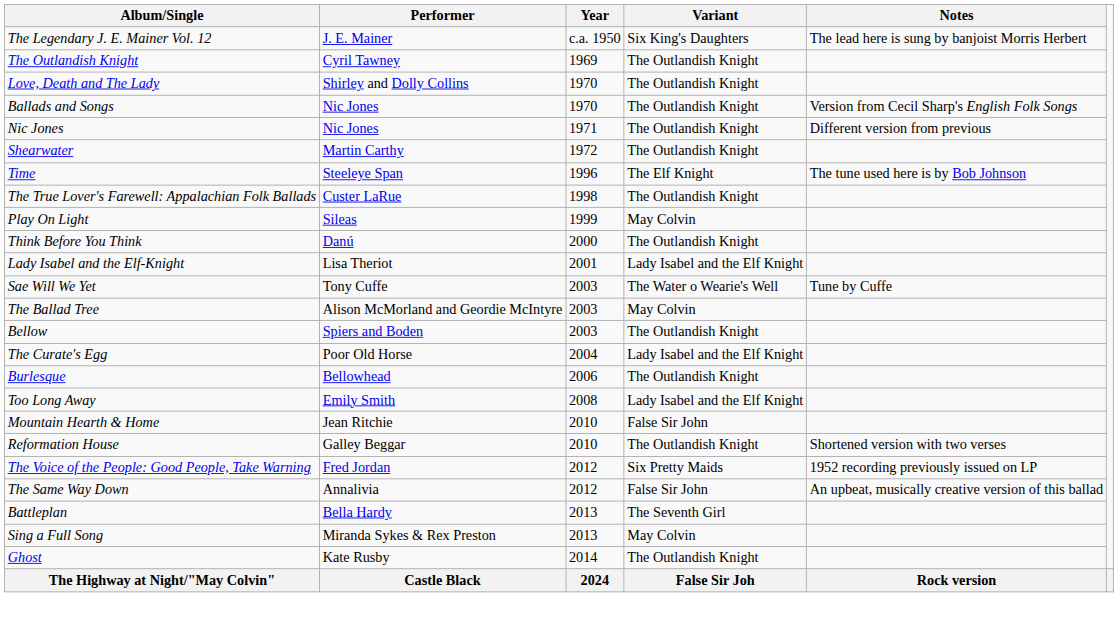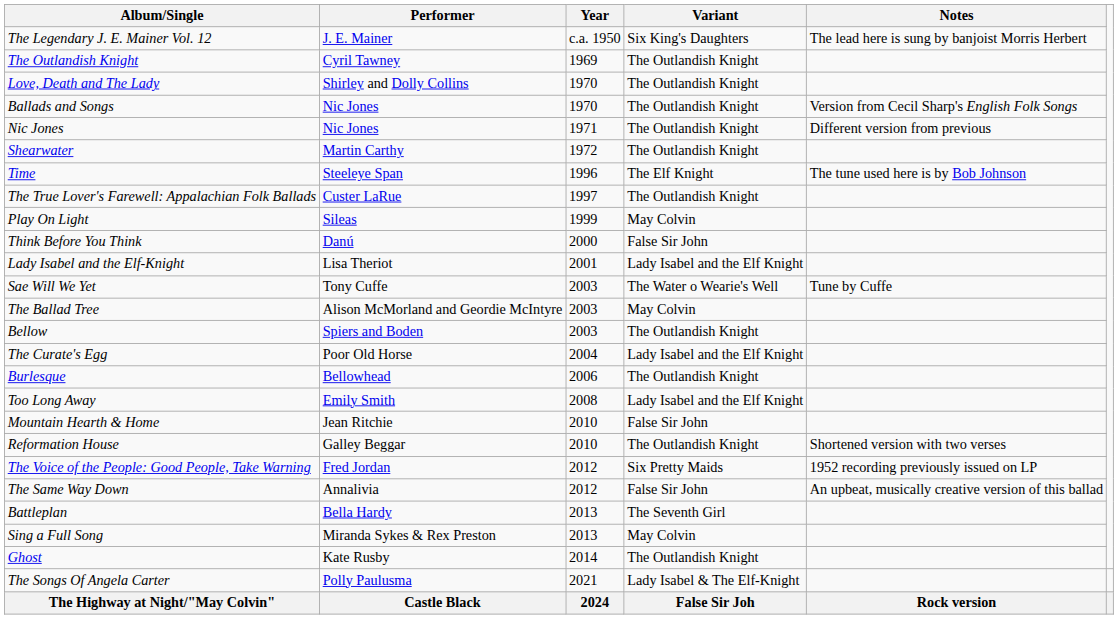 <table class="wikitable">
 <tr>
 <th>Album/Single</th>
 <th>Performer</th>
 <th>Year</th>
 <th>Variant</th>
 <th>Notes</th>
 </tr>
 <tr>
 <td><em>The Legendary J. E. Mainer Vol. 12</em></td>
 <td><a href='#'>J. E. Mainer</a></td>
 <td>c.a. 1950</td>
 <td>Six King's Daughters</td>
 <td>The lead here is sung by banjoist Morris Herbert</td>
 </tr>
 <tr>
 <td><em><a href='#'>The Outlandish Knight</a></em></td>
 <td><a href='#'>Cyril Tawney</a></td>
 <td>1969</td>
 <td>The Outlandish Knight</td>
 <td></td>
 </tr>
 <tr>
 <td><em><a href='#'>Love, Death and The Lady</a></em></td>
 <td><a href='#'>Shirley</a> and <a href='#'>Dolly Collins</a></td>
 <td>1970</td>
 <td>The Outlandish Knight</td>
 <td></td>
 </tr>
 <tr>
 <td><em>Ballads and Songs</em></td>
 <td><a href='#'>Nic Jones</a></td>
 <td>1970</td>
 <td>The Outlandish Knight</td>
 <td>Version from Cecil Sharp's <em>English Folk Songs</em></td>
 </tr>
 <tr>
 <td><em>Nic Jones</em></td>
 <td><a href='#'>Nic Jones</a></td>
 <td>1971</td>
 <td>The Outlandish Knight</td>
 <td>Different version from previous</td>
 </tr>
 <tr>
 <td><em><a href='#'>Shearwater</a></em></td>
 <td><a href='#'>Martin Carthy</a></td>
 <td>1972</td>
 <td>The Outlandish Knight</td>
 <td></td>
 </tr>
 <tr>
 <td><a href='#'><em>Time</em></a></td>
 <td><a href='#'>Steeleye Span</a></td>
 <td>1996</td>
 <td>The Elf Knight</td>
 <td>The tune used here is by <a href='#'>Bob Johnson</a></td>
 </tr>
 <tr>
 <td><em>The True Lover's Farewell: Appalachian Folk Ballads</em></td>
 <td><a href='#'>Custer LaRue</a></td>
-<td>1998</td>
+<td>1997</td>
 <td>The Outlandish Knight</td>
 <td></td>
 </tr>
 <tr>
 <td><em>Play On Light</em></td>
 <td><a href='#'>Sileas</a></td>
 <td>1999</td>
 <td>May Colvin</td>
 <td></td>
 </tr>
 <tr>
 <td><em>Think Before You Think</em></td>
 <td><a href='#'>Danú</a></td>
 <td>2000</td>
-<td>The Outlandish Knight</td>
+<td>False Sir John</td>
 <td></td>
 </tr>
 <tr>
 <td><em>Lady Isabel and the Elf-Knight</em></td>
 <td>Lisa Theriot</td>
 <td>2001</td>
 <td>Lady Isabel and the Elf Knight</td>
 <td></td>
 </tr>
 <tr>
 <td><em>Sae Will We Yet</em></td>
 <td>Tony Cuffe</td>
 <td>2003</td>
 <td>The Water o Wearie's Well</td>
 <td>Tune by Cuffe</td>
 </tr>
 <tr>
 <td><em>The Ballad Tree</em></td>
 <td>Alison McMorland and Geordie McIntyre</td>
 <td>2003</td>
 <td>May Colvin</td>
 <td></td>
 </tr>
 <tr>
 <td><em>Bellow</em></td>
 <td><a href='#'>Spiers and Boden</a></td>
 <td>2003</td>
 <td>The Outlandish Knight</td>
 <td></td>
 </tr>
 <tr>
 <td><em>The Curate's Egg</em></td>
 <td>Poor Old Horse</td>
 <td>2004</td>
 <td>Lady Isabel and the Elf Knight</td>
 <td></td>
 </tr>
 <tr>
 <td><a href='#'><em>Burlesque</em></a></td>
 <td><a href='#'>Bellowhead</a></td>
 <td>2006</td>
 <td>The Outlandish Knight</td>
 <td></td>
 </tr>
 <tr>
 <td><em>Too Long Away</em></td>
 <td><a href='#'>Emily Smith</a></td>
 <td>2008</td>
 <td>Lady Isabel and the Elf Knight</td>
 <td></td>
 </tr>
 <tr>
 <td><em>Mountain Hearth & Home</em></td>
 <td>Jean Ritchie</td>
 <td>2010</td>
 <td>False Sir John</td>
 <td></td>
 </tr>
 <tr>
 <td><em>Reformation House</em></td>
 <td>Galley Beggar</td>
 <td>2010</td>
 <td>The Outlandish Knight</td>
 <td>Shortened version with two verses</td>
 </tr>
 <tr>
 <td><a href='#'><em>The Voice of the People: Good People, Take Warning</em></a></td>
 <td><a href='#'>Fred Jordan</a></td>
 <td>2012</td>
 <td>Six Pretty Maids</td>
 <td>1952 recording previously issued on LP</td>
 </tr>
 <tr>
 <td><em>The Same Way Down</em></td>
 <td>Annalivia</td>
 <td>2012</td>
 <td>False Sir John</td>
 <td>An upbeat, musically creative version of this ballad</td>
 </tr>
 <tr>
 <td><em>Battleplan</em></td>
 <td><a href='#'>Bella Hardy</a></td>
 <td>2013</td>
 <td>The Seventh Girl</td>
 <td></td>
 </tr>
 <tr>
 <td><em>Sing a Full Song</em></td>
 <td>Miranda Sykes & Rex Preston</td>
 <td>2013</td>
 <td>May Colvin</td>
 <td></td>
 </tr>
 <tr>
 <td><a href='#'><em>Ghost</em></a></td>
 <td>Kate Rusby</td>
 <td>2014</td>
 <td>The Outlandish Knight</td>
 <td></td>
 </tr>
 <tr>
+<td><em>The Songs Of Angela Carter</em></td>
+<td><a href='#'>Polly Paulusma</a></td>
+<td>2021</td>
+<td>Lady Isabel & The Elf-Knight</td>
+<td></td>
+<td></td>
+</tr>
+<tr>
 <th>The Highway at Night/"May Colvin"</th>
 <th>Castle Black</th>
 <th>2024</th>
 <th>False Sir Joh</th>
 <th>Rock version</th>
 <th></th>
 </tr>
 </table>
